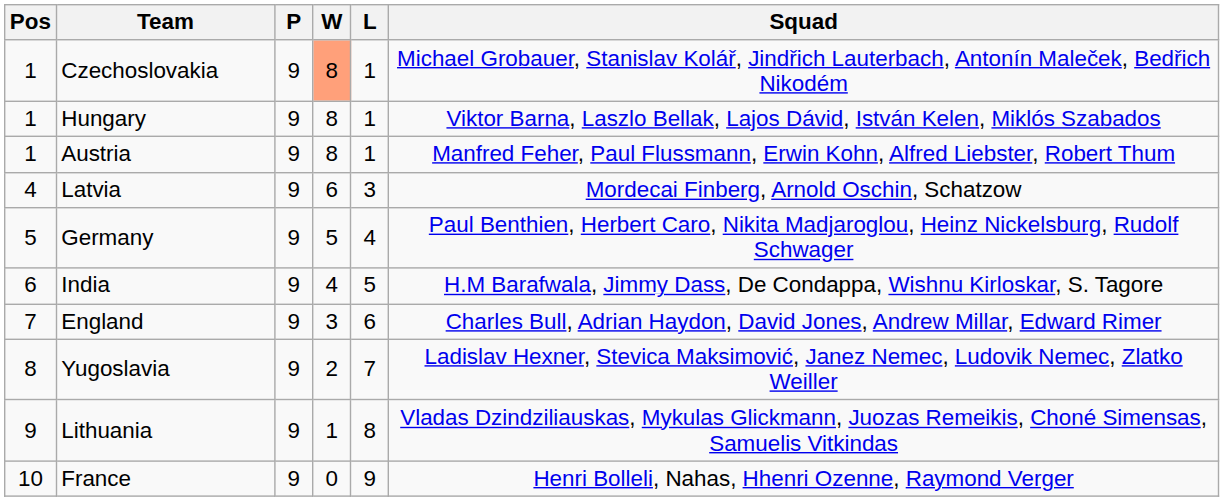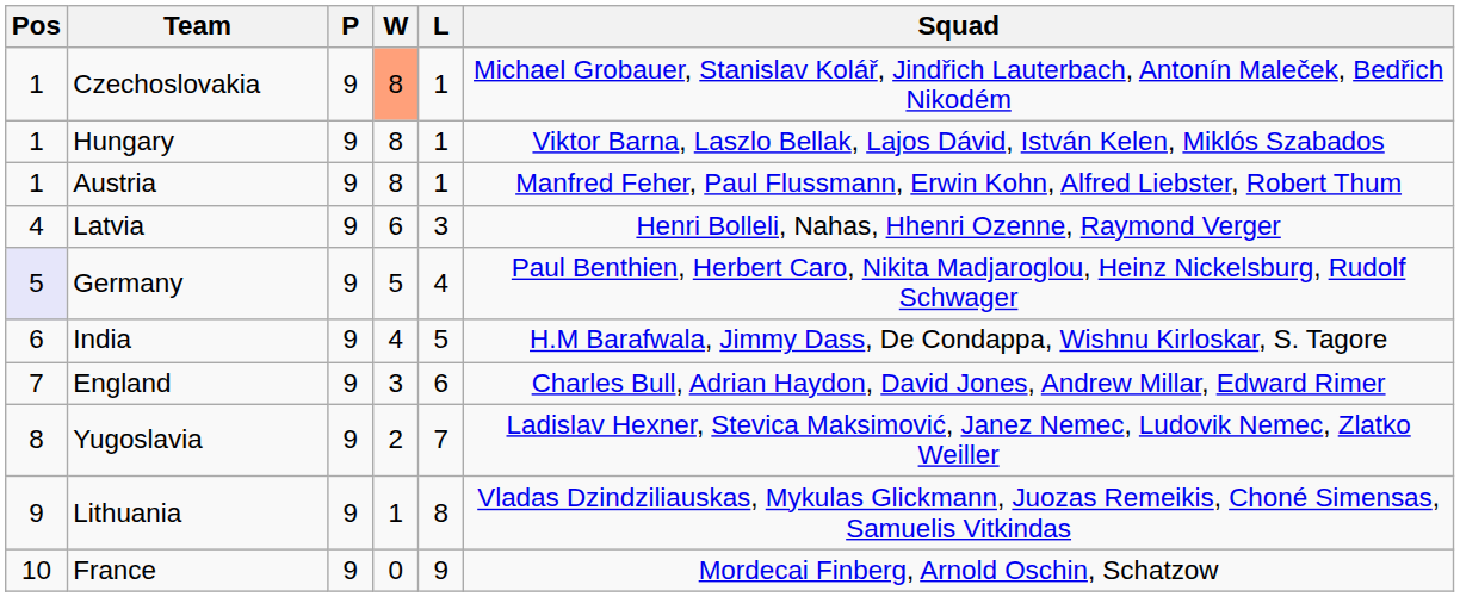 <table class="wikitable" style="font-size: 100%">
 <tr>
 <th width=15>Pos</th>
 <th width=150>Team</th>
 <th width=20>P</th>
 <th width=20>W</th>
 <th width=20>L</th>
 <th width=600>Squad</th>
 </tr>
 <tr align=center>
 <td>1</td>
 <td align="left"> Czechoslovakia</td>
 <td>9</td>
 <td style="background: lightsalmon;">8</td>
 <td>1</td>
 <td><a href='#'>Michael Grobauer</a>, <a href='#'>Stanislav Kolář</a>, <a href='#'>Jindřich Lauterbach</a>, <a href='#'>Antonín Maleček</a>, <a href='#'>Bedřich Nikodém</a></td>
 </tr>
 <tr align=center>
 <td>1</td>
 <td align="left"> Hungary</td>
 <td>9</td>
 <td>8</td>
 <td>1</td>
 <td><a href='#'>Viktor Barna</a>, <a href='#'>Laszlo Bellak</a>, <a href='#'>Lajos Dávid</a>, <a href='#'>István Kelen</a>, <a href='#'>Miklós Szabados</a></td>
 </tr>
 <tr align=center>
 <td>1</td>
 <td align="left"> Austria</td>
 <td>9</td>
 <td>8</td>
 <td>1</td>
 <td><a href='#'>Manfred Feher</a>, <a href='#'>Paul Flussmann</a>, <a href='#'>Erwin Kohn</a>, <a href='#'>Alfred Liebster</a>, <a href='#'>Robert Thum</a></td>
 </tr>
 <tr align=center>
 <td>4</td>
 <td align="left"> Latvia</td>
 <td>9</td>
 <td>6</td>
 <td>3</td>
-<td><a href='#'>Mordecai Finberg</a>, <a href='#'>Arnold Oschin</a>, Schatzow</td>
+<td><a href='#'>Henri Bolleli</a>, Nahas, <a href='#'>Hhenri Ozenne</a>, <a href='#'>Raymond Verger</a></td>
 </tr>
 <tr align=center>
-<td>5</td>
+<td style="background: lavender;">5</td>
 <td align="left"> Germany</td>
 <td>9</td>
 <td>5</td>
 <td>4</td>
 <td><a href='#'>Paul Benthien</a>, <a href='#'>Herbert Caro</a>, <a href='#'>Nikita Madjaroglou</a>, <a href='#'>Heinz Nickelsburg</a>, <a href='#'>Rudolf Schwager</a></td>
 </tr>
 <tr align=center>
 <td>6</td>
 <td align="left"> India</td>
 <td>9</td>
 <td>4</td>
 <td>5</td>
 <td><a href='#'>H.M Barafwala</a>, <a href='#'>Jimmy Dass</a>, De Condappa, <a href='#'>Wishnu Kirloskar</a>, S. Tagore</td>
 </tr>
 <tr align=center>
 <td>7</td>
 <td align="left"> England</td>
 <td>9</td>
 <td>3</td>
 <td>6</td>
 <td><a href='#'>Charles Bull</a>, <a href='#'>Adrian Haydon</a>, <a href='#'>David Jones</a>, <a href='#'>Andrew Millar</a>, <a href='#'>Edward Rimer</a></td>
 </tr>
 <tr align=center>
 <td>8</td>
 <td align="left"> Yugoslavia</td>
 <td>9</td>
 <td>2</td>
 <td>7</td>
 <td><a href='#'>Ladislav Hexner</a>, <a href='#'>Stevica Maksimović</a>, <a href='#'>Janez Nemec</a>, <a href='#'>Ludovik Nemec</a>, <a href='#'>Zlatko Weiller</a></td>
 </tr>
 <tr align=center>
 <td>9</td>
 <td align="left"> Lithuania</td>
 <td>9</td>
 <td>1</td>
 <td>8</td>
 <td><a href='#'>Vladas Dzindziliauskas</a>, <a href='#'>Mykulas Glickmann</a>, <a href='#'>Juozas Remeikis</a>, <a href='#'>Choné Simensas</a>, <a href='#'>Samuelis Vitkindas</a></td>
 </tr>
 <tr align=center>
 <td>10</td>
 <td align="left"> France</td>
 <td>9</td>
 <td>0</td>
 <td>9</td>
-<td><a href='#'>Henri Bolleli</a>, Nahas, <a href='#'>Hhenri Ozenne</a>, <a href='#'>Raymond Verger</a></td>
+<td><a href='#'>Mordecai Finberg</a>, <a href='#'>Arnold Oschin</a>, Schatzow</td>
 </tr>
 </table>
